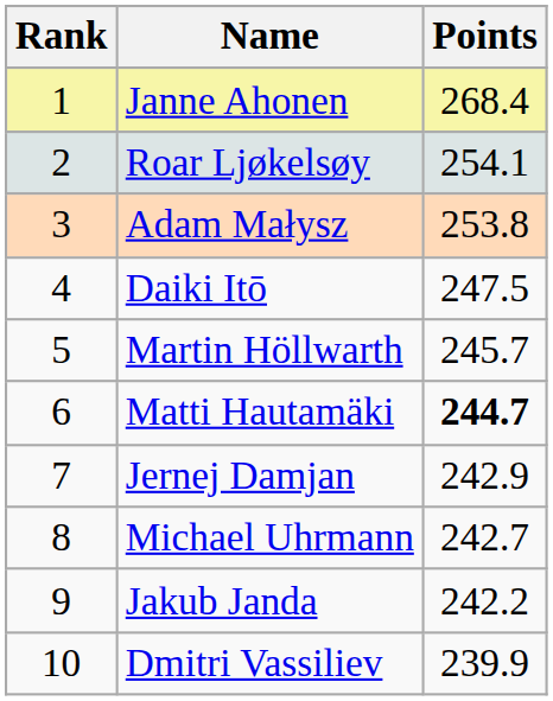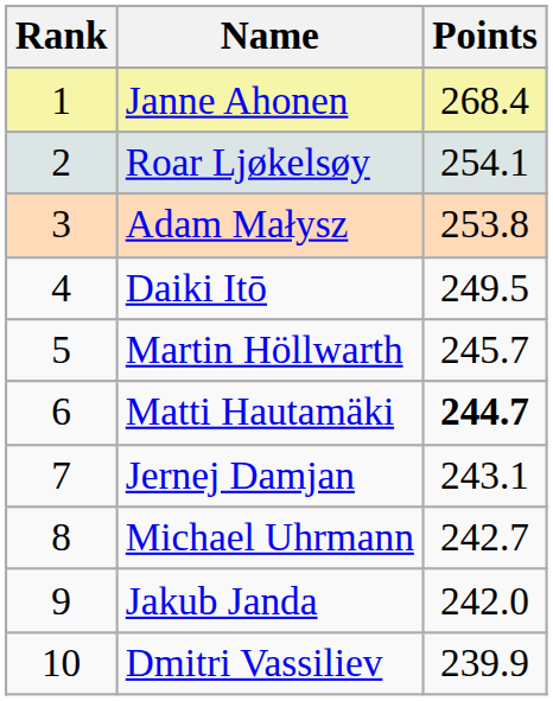 <table class="wikitable sortable">
 <tr>
 <th align=Center>Rank</th>
 <th>Name</th>
 <th>Points</th>
 </tr>
 <tr style="background:#F7F6A8">
 <td align=center>1</td>
 <td> <a href='#'>Janne Ahonen</a></td>
 <td align=center>268.4</td>
 </tr>
 <tr style="background: #DCE5E5;">
 <td align=center>2</td>
 <td> <a href='#'>Roar Ljøkelsøy</a></td>
 <td align=center>254.1</td>
 </tr>
 <tr style="background: #FFDAB9;">
 <td align=center>3</td>
 <td> <a href='#'>Adam Małysz</a></td>
 <td align=center>253.8</td>
 </tr>
 <tr>
 <td align=center>4</td>
 <td> <a href='#'>Daiki Itō</a></td>
-<td align=center>247.5</td>
+<td align=center>249.5</td>
 </tr>
 <tr>
 <td align=center>5</td>
 <td> <a href='#'>Martin Höllwarth</a></td>
 <td align=center>245.7</td>
 </tr>
 <tr>
 <td align=center>6</td>
 <td> <a href='#'>Matti Hautamäki</a></td>
 <td align=center><strong>244.7</strong></td>
 </tr>
 <tr>
 <td align=center>7</td>
 <td> <a href='#'>Jernej Damjan</a></td>
-<td align=center>242.9</td>
+<td align=center>243.1</td>
 </tr>
 <tr>
 <td align=center>8</td>
 <td> <a href='#'>Michael Uhrmann</a></td>
 <td align=center>242.7</td>
 </tr>
 <tr>
 <td align=center>9</td>
 <td> <a href='#'>Jakub Janda</a></td>
-<td align=center>242.2</td>
+<td align=center>242.0</td>
 </tr>
 <tr>
 <td align=center>10</td>
 <td> <a href='#'>Dmitri Vassiliev</a></td>
 <td align=center>239.9</td>
 </tr>
 </table>
